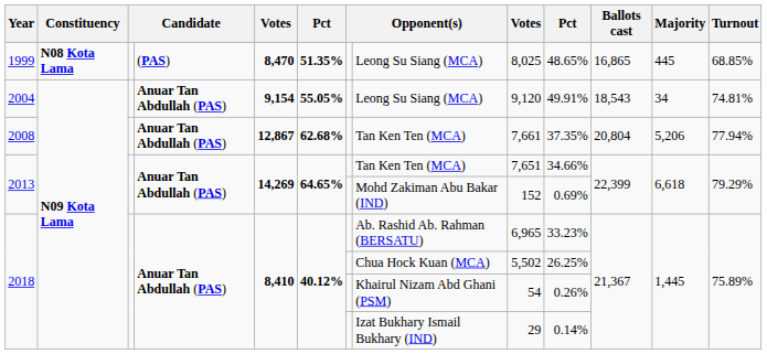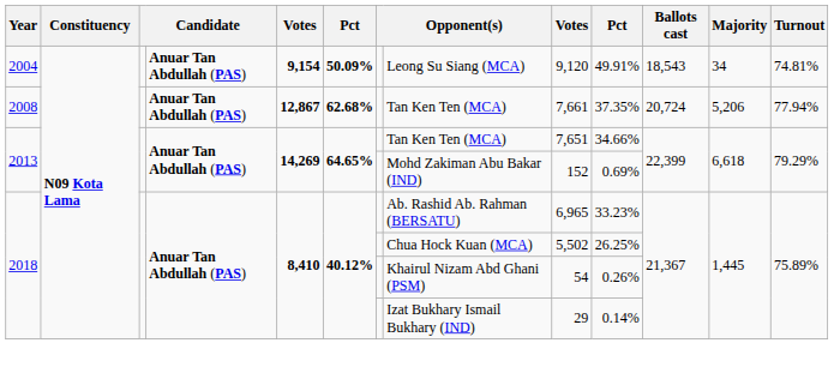 <table class="wikitable" style="margin:0.5em ; font-size:95%">
 <tr>
 <th>Year</th>
 <th>Constituency</th>
 <th colspan=2>Candidate</th>
 <th>Votes</th>
 <th>Pct</th>
 <th colspan=2>Opponent(s)</th>
 <th>Votes</th>
 <th>Pct</th>
 <th>Ballots cast</th>
 <th>Majority</th>
 <th>Turnout</th>
 </tr>
 <tr>
-<td><a href='#'>1999</a></td>
-<td><strong>N08 <a href='#'>Kota Lama</a></strong></td>
-<td></td>
-<td> (<a href='#'><strong>PAS</strong></a>)</td>
-<td align="right"><strong>8,470</strong></td>
-<td><strong>51.35%</strong></td>
-<td></td>
-<td>Leong Su Siang (<a href='#'>MCA</a>)</td>
-<td align="right">8,025</td>
-<td>48.65%</td>
-<td>16,865</td>
-<td>445</td>
-<td>68.85%</td>
-</tr>
-<tr>
 <td><a href='#'>2004</a></td>
 <td rowspan=8><strong>N09 <a href='#'>Kota Lama</a></strong></td>
 <td></td>
 <td><strong>Anuar Tan Abdullah</strong> (<a href='#'><strong>PAS</strong></a>)</td>
 <td align="right"><strong>9,154</strong></td>
-<td><strong>55.05%</strong></td>
+<td><strong>50.09%</strong></td>
 <td></td>
 <td>Leong Su Siang (<a href='#'>MCA</a>)</td>
 <td align="right">9,120</td>
 <td>49.91%</td>
 <td>18,543</td>
 <td>34</td>
 <td>74.81%</td>
 </tr>
 <tr>
 <td><a href='#'>2008</a></td>
 <td></td>
 <td><strong>Anuar Tan Abdullah</strong> (<a href='#'><strong>PAS</strong></a>)</td>
 <td align="right"><strong>12,867</strong></td>
 <td><strong>62.68%</strong></td>
 <td></td>
 <td>Tan Ken Ten (<a href='#'>MCA</a>)</td>
 <td align="right">7,661</td>
 <td>37.35%</td>
-<td>20,804</td>
+<td>20,724</td>
 <td>5,206</td>
 <td>77.94%</td>
 </tr>
 <tr>
 <td rowspan=2><a href='#'>2013</a></td>
 <td rowspan=2 ></td>
 <td rowspan=2><strong>Anuar Tan Abdullah</strong> (<a href='#'><strong>PAS</strong></a>)</td>
 <td rowspan=2 align="right"><strong>14,269</strong></td>
 <td rowspan=2><strong>64.65%</strong></td>
 <td></td>
 <td>Tan Ken Ten (<a href='#'>MCA</a>)</td>
 <td align="right">7,651</td>
 <td>34.66%</td>
 <td rowspan=2>22,399</td>
 <td rowspan=2>6,618</td>
 <td rowspan=2>79.29%</td>
 </tr>
 <tr>
 <td></td>
 <td>Mohd Zakiman Abu Bakar (<a href='#'>IND</a>)</td>
 <td align="right">152</td>
 <td align="right">0.69%</td>
 </tr>
 <tr>
 <td rowspan=4><a href='#'>2018</a></td>
 <td rowspan=4 ></td>
 <td rowspan=4><strong>Anuar Tan Abdullah</strong> (<a href='#'><strong>PAS</strong></a>)</td>
 <td rowspan=4 align="right"><strong>8,410</strong></td>
 <td rowspan=4><strong>40.12%</strong></td>
 <td></td>
 <td>Ab. Rashid Ab. Rahman (<a href='#'>BERSATU</a>)</td>
 <td align="right">6,965</td>
 <td>33.23%</td>
 <td rowspan=4>21,367</td>
 <td rowspan=4>1,445</td>
 <td rowspan=4>75.89%</td>
 </tr>
 <tr>
 <td></td>
 <td>Chua Hock Kuan (<a href='#'>MCA</a>)</td>
 <td align="right">5,502</td>
 <td>26.25%</td>
 </tr>
 <tr>
 <td bgcolor=></td>
 <td>Khairul Nizam Abd Ghani (<a href='#'>PSM</a>)</td>
 <td align="right">54</td>
 <td align="right">0.26%</td>
 </tr>
 <tr>
 <td></td>
 <td>Izat Bukhary Ismail Bukhary (<a href='#'>IND</a>)</td>
 <td align="right">29</td>
 <td align="right">0.14%</td>
 </tr>
 </table>
